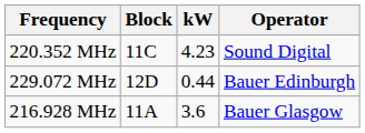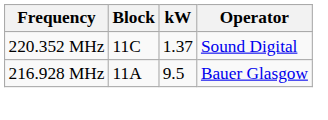 <table class="wikitable sortable">
 <tr>
 <th>Frequency</th>
 <th>Block</th>
 <th>kW</th>
 <th>Operator</th>
 </tr>
 <tr>
 <td>220.352 MHz</td>
 <td>11C</td>
-<td>4.23</td>
+<td>1.37</td>
 <td><a href='#'>Sound Digital</a></td>
-</tr>
-<tr>
-<td>229.072 MHz</td>
-<td>12D</td>
-<td>0.44</td>
-<td><a href='#'>Bauer Edinburgh</a></td>
 </tr>
 <tr>
 <td>216.928 MHz</td>
 <td>11A</td>
-<td>3.6</td>
+<td>9.5</td>
 <td><a href='#'>Bauer Glasgow</a></td>
 </tr>
 </table>
